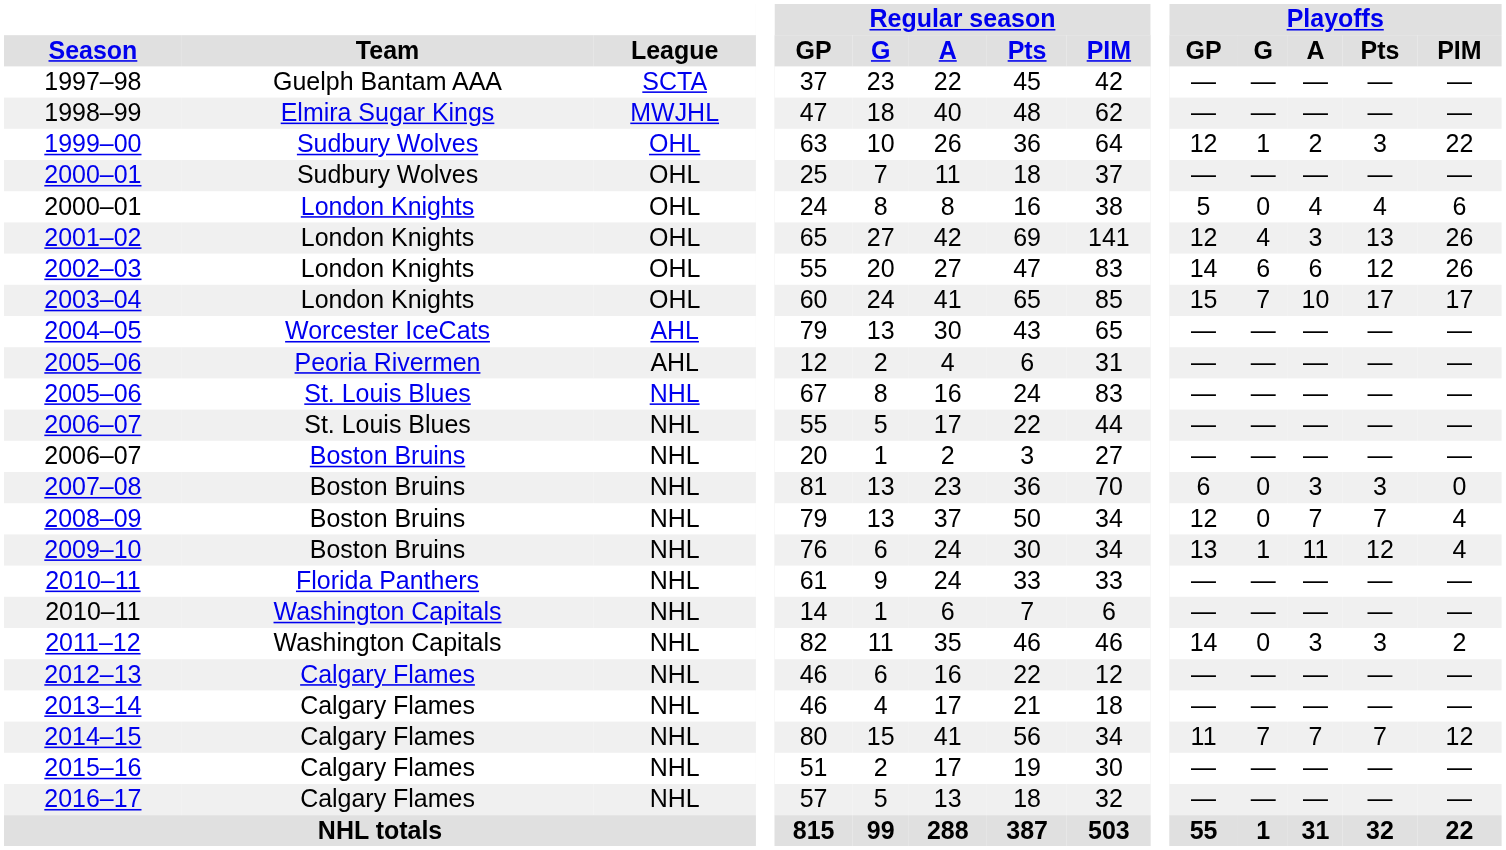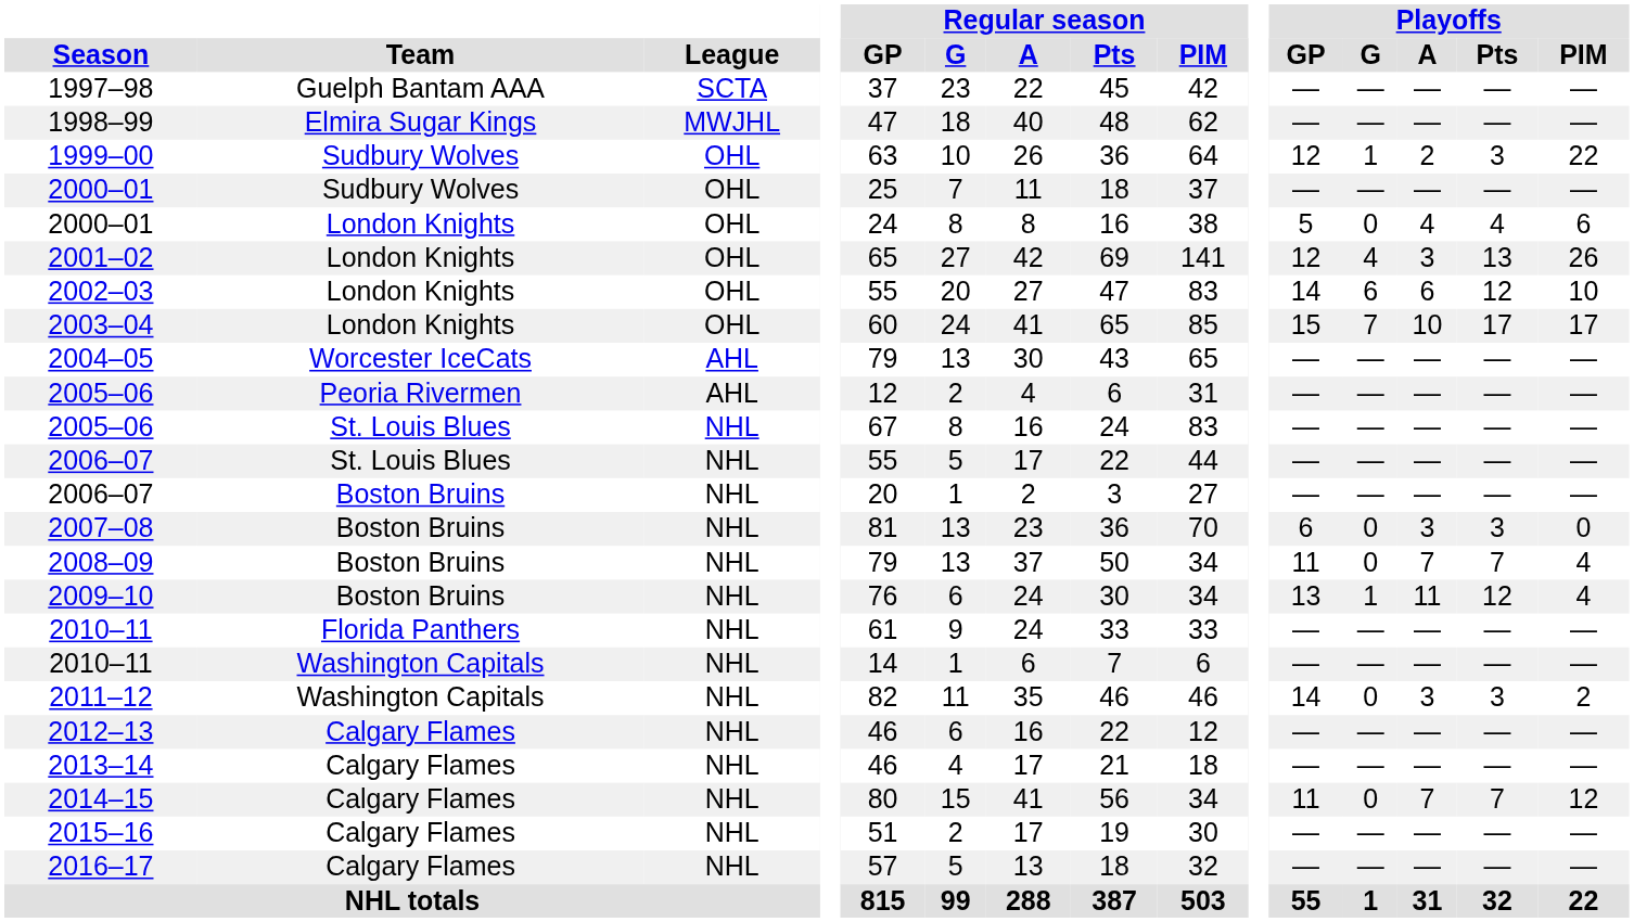 <table border="0" cellpadding="1" cellspacing="0" style="text-align:center; width:60em">
 <tr bgcolor="#e0e0e0">
 <th colspan="3" bgcolor="#ffffff"> </th>
 <th rowspan="99" bgcolor="#ffffff"> </th>
 <th colspan="5"><a href='#'>Regular season</a></th>
 <th rowspan="99" bgcolor="#ffffff"> </th>
 <th colspan="5"><a href='#'>Playoffs</a></th>
 </tr>
 <tr bgcolor="#e0e0e0">
 <th><a href='#'>Season</a></th>
 <th>Team</th>
 <th>League</th>
 <th>GP</th>
 <th><a href='#'>G</a></th>
 <th><a href='#'>A</a></th>
 <th><a href='#'>Pts</a></th>
 <th><a href='#'>PIM</a></th>
 <th>GP</th>
 <th>G</th>
 <th>A</th>
 <th>Pts</th>
 <th>PIM</th>
 </tr>
 <tr>
 <td>1997–98</td>
 <td>Guelph Bantam AAA</td>
 <td><a href='#'>SCTA</a></td>
 <td>37</td>
 <td>23</td>
 <td>22</td>
 <td>45</td>
 <td>42</td>
 <td>—</td>
 <td>—</td>
 <td>—</td>
 <td>—</td>
 <td>—</td>
 </tr>
 <tr style="background:#f0f0f0;">
 <td>1998–99</td>
 <td><a href='#'>Elmira Sugar Kings</a></td>
 <td><a href='#'>MWJHL</a></td>
 <td>47</td>
 <td>18</td>
 <td>40</td>
 <td>48</td>
 <td>62</td>
 <td>—</td>
 <td>—</td>
 <td>—</td>
 <td>—</td>
 <td>—</td>
 </tr>
 <tr>
 <td><a href='#'>1999–00</a></td>
 <td><a href='#'>Sudbury Wolves</a></td>
 <td><a href='#'>OHL</a></td>
 <td>63</td>
 <td>10</td>
 <td>26</td>
 <td>36</td>
 <td>64</td>
 <td>12</td>
 <td>1</td>
 <td>2</td>
 <td>3</td>
 <td>22</td>
 </tr>
 <tr style="background:#f0f0f0;">
 <td><a href='#'>2000–01</a></td>
 <td>Sudbury Wolves</td>
 <td>OHL</td>
 <td>25</td>
 <td>7</td>
 <td>11</td>
 <td>18</td>
 <td>37</td>
 <td>—</td>
 <td>—</td>
 <td>—</td>
 <td>—</td>
 <td>—</td>
 </tr>
 <tr>
 <td>2000–01</td>
 <td><a href='#'>London Knights</a></td>
 <td>OHL</td>
 <td>24</td>
 <td>8</td>
 <td>8</td>
 <td>16</td>
 <td>38</td>
 <td>5</td>
 <td>0</td>
 <td>4</td>
 <td>4</td>
 <td>6</td>
 </tr>
 <tr style="background:#f0f0f0;">
 <td><a href='#'>2001–02</a></td>
 <td>London Knights</td>
 <td>OHL</td>
 <td>65</td>
 <td>27</td>
 <td>42</td>
 <td>69</td>
 <td>141</td>
 <td>12</td>
 <td>4</td>
 <td>3</td>
 <td>13</td>
 <td>26</td>
 </tr>
 <tr>
 <td><a href='#'>2002–03</a></td>
 <td>London Knights</td>
 <td>OHL</td>
 <td>55</td>
 <td>20</td>
 <td>27</td>
 <td>47</td>
 <td>83</td>
 <td>14</td>
 <td>6</td>
 <td>6</td>
 <td>12</td>
-<td>26</td>
+<td>10</td>
 </tr>
 <tr style="background:#f0f0f0;">
 <td><a href='#'>2003–04</a></td>
 <td>London Knights</td>
 <td>OHL</td>
 <td>60</td>
 <td>24</td>
 <td>41</td>
 <td>65</td>
 <td>85</td>
 <td>15</td>
 <td>7</td>
 <td>10</td>
 <td>17</td>
 <td>17</td>
 </tr>
 <tr>
 <td><a href='#'>2004–05</a></td>
 <td><a href='#'>Worcester IceCats</a></td>
 <td><a href='#'>AHL</a></td>
 <td>79</td>
 <td>13</td>
 <td>30</td>
 <td>43</td>
 <td>65</td>
 <td>—</td>
 <td>—</td>
 <td>—</td>
 <td>—</td>
 <td>—</td>
 </tr>
 <tr style="background:#f0f0f0;">
 <td><a href='#'>2005–06</a></td>
 <td><a href='#'>Peoria Rivermen</a></td>
 <td>AHL</td>
 <td>12</td>
 <td>2</td>
 <td>4</td>
 <td>6</td>
 <td>31</td>
 <td>—</td>
 <td>—</td>
 <td>—</td>
 <td>—</td>
 <td>—</td>
 </tr>
 <tr>
 <td><a href='#'>2005–06</a></td>
 <td><a href='#'>St. Louis Blues</a></td>
 <td><a href='#'>NHL</a></td>
 <td>67</td>
 <td>8</td>
 <td>16</td>
 <td>24</td>
 <td>83</td>
 <td>—</td>
 <td>—</td>
 <td>—</td>
 <td>—</td>
 <td>—</td>
 </tr>
 <tr style="background:#f0f0f0;">
 <td><a href='#'>2006–07</a></td>
 <td>St. Louis Blues</td>
 <td>NHL</td>
 <td>55</td>
 <td>5</td>
 <td>17</td>
 <td>22</td>
 <td>44</td>
 <td>—</td>
 <td>—</td>
 <td>—</td>
 <td>—</td>
 <td>—</td>
 </tr>
 <tr>
 <td>2006–07</td>
 <td><a href='#'>Boston Bruins</a></td>
 <td>NHL</td>
 <td>20</td>
 <td>1</td>
 <td>2</td>
 <td>3</td>
 <td>27</td>
 <td>—</td>
 <td>—</td>
 <td>—</td>
 <td>—</td>
 <td>—</td>
 </tr>
 <tr style="background:#f0f0f0;">
 <td><a href='#'>2007–08</a></td>
 <td>Boston Bruins</td>
 <td>NHL</td>
 <td>81</td>
 <td>13</td>
 <td>23</td>
 <td>36</td>
 <td>70</td>
 <td>6</td>
 <td>0</td>
 <td>3</td>
 <td>3</td>
 <td>0</td>
 </tr>
 <tr>
 <td><a href='#'>2008–09</a></td>
 <td>Boston Bruins</td>
 <td>NHL</td>
 <td>79</td>
 <td>13</td>
 <td>37</td>
 <td>50</td>
 <td>34</td>
-<td>12</td>
+<td>11</td>
 <td>0</td>
 <td>7</td>
 <td>7</td>
 <td>4</td>
 </tr>
 <tr style="background:#f0f0f0;">
 <td><a href='#'>2009–10</a></td>
 <td>Boston Bruins</td>
 <td>NHL</td>
 <td>76</td>
 <td>6</td>
 <td>24</td>
 <td>30</td>
 <td>34</td>
 <td>13</td>
 <td>1</td>
 <td>11</td>
 <td>12</td>
 <td>4</td>
 </tr>
 <tr>
 <td><a href='#'>2010–11</a></td>
 <td><a href='#'>Florida Panthers</a></td>
 <td>NHL</td>
 <td>61</td>
 <td>9</td>
 <td>24</td>
 <td>33</td>
 <td>33</td>
 <td>—</td>
 <td>—</td>
 <td>—</td>
 <td>—</td>
 <td>—</td>
 </tr>
 <tr style="background:#f0f0f0;">
 <td>2010–11</td>
 <td><a href='#'>Washington Capitals</a></td>
 <td>NHL</td>
 <td>14</td>
 <td>1</td>
 <td>6</td>
 <td>7</td>
 <td>6</td>
 <td>—</td>
 <td>—</td>
 <td>—</td>
 <td>—</td>
 <td>—</td>
 </tr>
 <tr>
 <td><a href='#'>2011–12</a></td>
 <td>Washington Capitals</td>
 <td>NHL</td>
 <td>82</td>
 <td>11</td>
 <td>35</td>
 <td>46</td>
 <td>46</td>
 <td>14</td>
 <td>0</td>
 <td>3</td>
 <td>3</td>
 <td>2</td>
 </tr>
 <tr style="background:#f0f0f0;">
 <td><a href='#'>2012–13</a></td>
 <td><a href='#'>Calgary Flames</a></td>
 <td>NHL</td>
 <td>46</td>
 <td>6</td>
 <td>16</td>
 <td>22</td>
 <td>12</td>
 <td>—</td>
 <td>—</td>
 <td>—</td>
 <td>—</td>
 <td>—</td>
 </tr>
 <tr>
 <td><a href='#'>2013–14</a></td>
 <td>Calgary Flames</td>
 <td>NHL</td>
 <td>46</td>
 <td>4</td>
 <td>17</td>
 <td>21</td>
 <td>18</td>
 <td>—</td>
 <td>—</td>
 <td>—</td>
 <td>—</td>
 <td>—</td>
 </tr>
 <tr style="background:#f0f0f0;">
 <td><a href='#'>2014–15</a></td>
 <td>Calgary Flames</td>
 <td>NHL</td>
 <td>80</td>
 <td>15</td>
 <td>41</td>
 <td>56</td>
 <td>34</td>
 <td>11</td>
-<td>7</td>
+<td>0</td>
 <td>7</td>
 <td>7</td>
 <td>12</td>
 </tr>
 <tr>
 <td><a href='#'>2015–16</a></td>
 <td>Calgary Flames</td>
 <td>NHL</td>
 <td>51</td>
 <td>2</td>
 <td>17</td>
 <td>19</td>
 <td>30</td>
 <td>—</td>
 <td>—</td>
 <td>—</td>
 <td>—</td>
 <td>—</td>
 </tr>
 <tr style="background:#f0f0f0;">
 <td><a href='#'>2016–17</a></td>
 <td>Calgary Flames</td>
 <td>NHL</td>
 <td>57</td>
 <td>5</td>
 <td>13</td>
 <td>18</td>
 <td>32</td>
 <td>—</td>
 <td>—</td>
 <td>—</td>
 <td>—</td>
 <td>—</td>
 </tr>
 <tr style="background:#e0e0e0;">
 <th colspan="3">NHL totals</th>
 <th>815</th>
 <th>99</th>
 <th>288</th>
 <th>387</th>
 <th>503</th>
 <th>55</th>
 <th>1</th>
 <th>31</th>
 <th>32</th>
 <th>22</th>
 </tr>
 </table>
